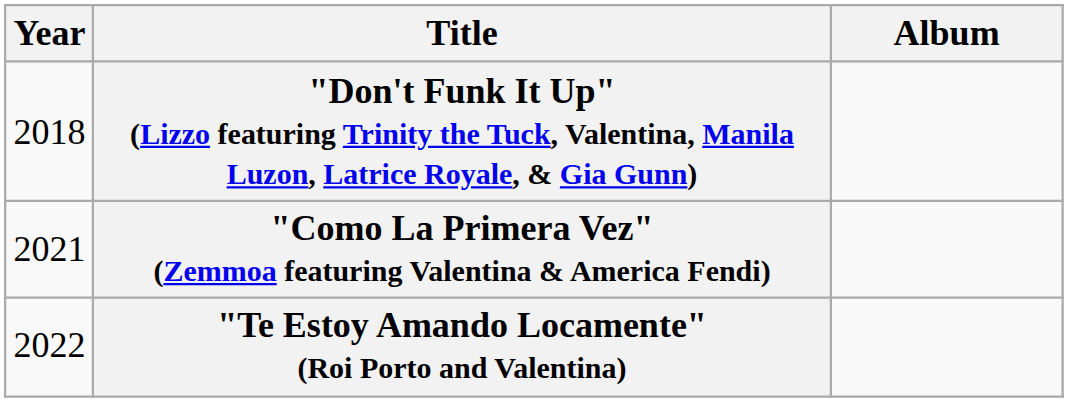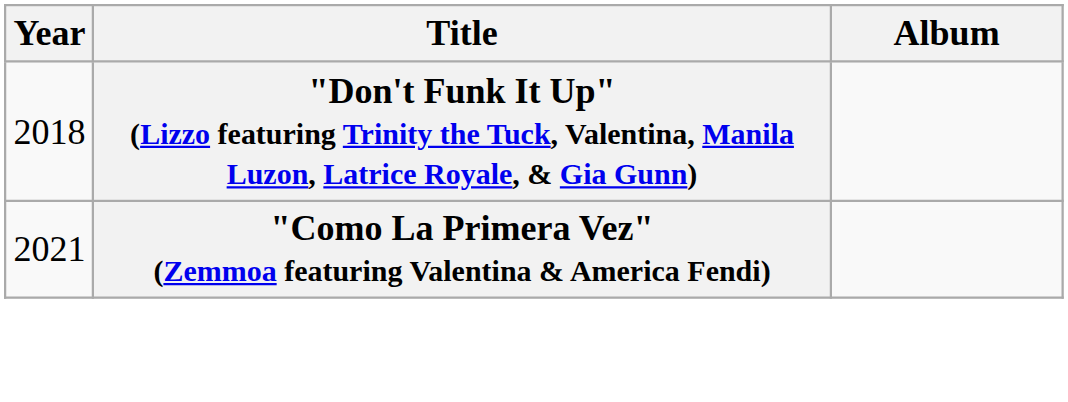 <table class="wikitable plainrowheaders" style="text-align:left;">
 <tr>
 <th scope="col"  style="width:2em;">Year</th>
 <th scope="col"  style="width:20em;">Title</th>
 <th scope="col"  style="width:6em;">Album</th>
 </tr>
 <tr>
 <td>2018</td>
 <th scope="row">"Don't Funk It Up" <br><small>(<a href='#'>Lizzo</a> featuring <a href='#'>Trinity the Tuck</a>, Valentina, <a href='#'>Manila Luzon</a>, <a href='#'>Latrice Royale</a>, & <a href='#'>Gia Gunn</a>)</small></th>
 <td></td>
 </tr>
 <tr>
 <td>2021</td>
 <th scope="row">"Como La Primera Vez" <br><small>(<a href='#'>Zemmoa</a> featuring Valentina  & America Fendi)</small></th>
 <td></td>
 </tr>
-<tr>
-<td>2022</td>
-<th scope="row">"Te Estoy Amando Locamente"<br><small>(Roi Porto and Valentina)</small></th>
-<td></td>
-</tr>
 </table>
